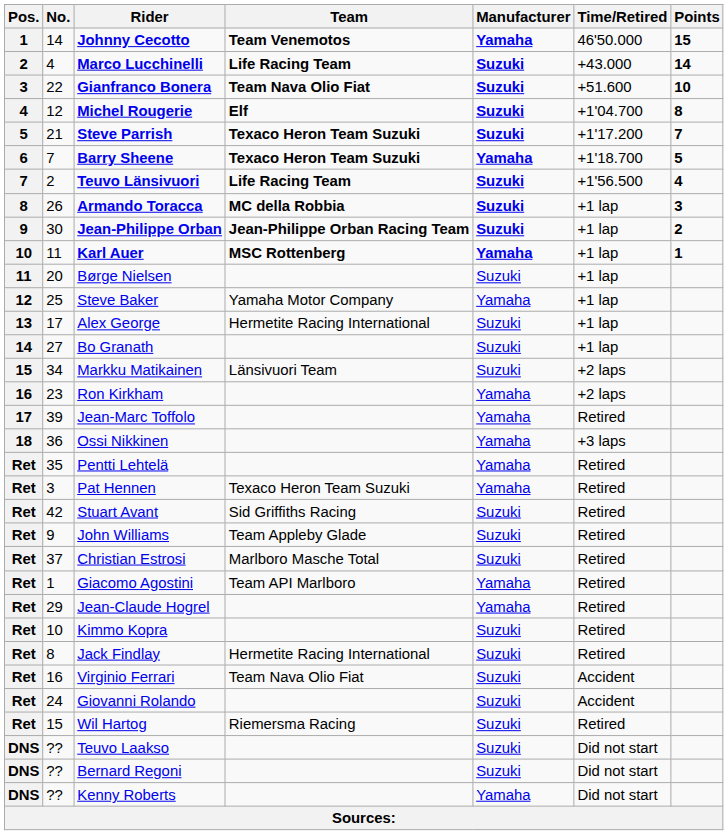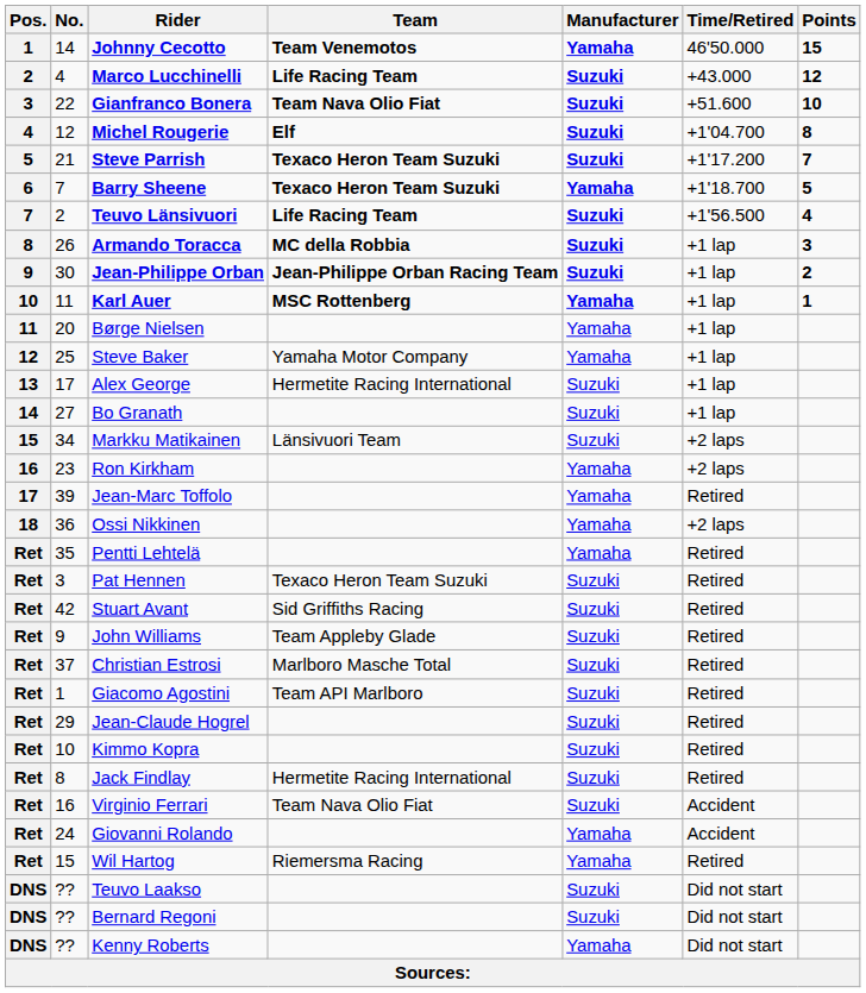 <table class="wikitable" style="font-size: 95%;">
 <tr>
 <th>Pos.</th>
 <th>No.</th>
 <th>Rider</th>
 <th>Team</th>
 <th>Manufacturer</th>
 <th>Time/Retired</th>
 <th>Points</th>
 </tr>
 <tr>
 <th>1</th>
 <td>14</td>
 <td> <strong><a href='#'>Johnny Cecotto</a></strong></td>
 <td><strong>Team Venemotos</strong></td>
 <td><strong><a href='#'>Yamaha</a></strong></td>
 <td>46'50.000</td>
 <td><strong>15</strong></td>
 </tr>
 <tr>
 <th>2</th>
 <td>4</td>
 <td> <strong><a href='#'>Marco Lucchinelli</a></strong></td>
 <td><strong>Life Racing Team</strong></td>
 <td><strong><a href='#'>Suzuki</a></strong></td>
 <td>+43.000</td>
-<td><strong>14</strong></td>
+<td><strong>12</strong></td>
 </tr>
 <tr>
 <th>3</th>
 <td>22</td>
 <td> <strong><a href='#'>Gianfranco Bonera</a></strong></td>
 <td><strong>Team Nava Olio Fiat</strong></td>
 <td><strong><a href='#'>Suzuki</a></strong></td>
 <td>+51.600</td>
 <td><strong>10</strong></td>
 </tr>
 <tr>
 <th>4</th>
 <td>12</td>
 <td> <strong><a href='#'>Michel Rougerie</a></strong></td>
 <td><strong>Elf</strong></td>
 <td><strong><a href='#'>Suzuki</a></strong></td>
 <td>+1'04.700</td>
 <td><strong>8</strong></td>
 </tr>
 <tr>
 <th>5</th>
 <td>21</td>
 <td> <strong><a href='#'>Steve Parrish</a></strong></td>
 <td><strong>Texaco Heron Team Suzuki</strong></td>
 <td><strong><a href='#'>Suzuki</a></strong></td>
 <td>+1'17.200</td>
 <td><strong>7</strong></td>
 </tr>
 <tr>
 <th>6</th>
 <td>7</td>
 <td> <strong><a href='#'>Barry Sheene</a></strong></td>
 <td><strong>Texaco Heron Team Suzuki</strong></td>
 <td><strong><a href='#'>Yamaha</a></strong></td>
 <td>+1'18.700</td>
 <td><strong>5</strong></td>
 </tr>
 <tr>
 <th>7</th>
 <td>2</td>
 <td> <strong><a href='#'>Teuvo Länsivuori</a></strong></td>
 <td><strong>Life Racing Team</strong></td>
 <td><strong><a href='#'>Suzuki</a></strong></td>
 <td>+1'56.500</td>
 <td><strong>4</strong></td>
 </tr>
 <tr>
 <th>8</th>
 <td>26</td>
 <td> <strong><a href='#'>Armando Toracca</a></strong></td>
 <td><strong>MC della Robbia</strong></td>
 <td><strong><a href='#'>Suzuki</a></strong></td>
 <td>+1 lap</td>
 <td><strong>3</strong></td>
 </tr>
 <tr>
 <th>9</th>
 <td>30</td>
 <td> <strong><a href='#'>Jean-Philippe Orban</a></strong></td>
 <td><strong>Jean-Philippe Orban Racing Team</strong></td>
 <td><strong><a href='#'>Suzuki</a></strong></td>
 <td>+1 lap</td>
 <td><strong>2</strong></td>
 </tr>
 <tr>
 <th>10</th>
 <td>11</td>
 <td> <strong><a href='#'>Karl Auer</a></strong></td>
 <td><strong>MSC Rottenberg</strong></td>
 <td><strong><a href='#'>Yamaha</a></strong></td>
 <td>+1 lap</td>
 <td><strong>1</strong></td>
 </tr>
 <tr>
 <th>11</th>
 <td>20</td>
 <td> <a href='#'>Børge Nielsen</a></td>
 <td></td>
-<td><a href='#'>Suzuki</a></td>
+<td><a href='#'>Yamaha</a></td>
 <td>+1 lap</td>
 <td></td>
 </tr>
 <tr>
 <th>12</th>
 <td>25</td>
 <td> <a href='#'>Steve Baker</a></td>
 <td>Yamaha Motor Company</td>
 <td><a href='#'>Yamaha</a></td>
 <td>+1 lap</td>
 <td></td>
 </tr>
 <tr>
 <th>13</th>
 <td>17</td>
 <td> <a href='#'>Alex George</a></td>
 <td>Hermetite Racing International</td>
 <td><a href='#'>Suzuki</a></td>
 <td>+1 lap</td>
 <td></td>
 </tr>
 <tr>
 <th>14</th>
 <td>27</td>
 <td> <a href='#'>Bo Granath</a></td>
 <td></td>
 <td><a href='#'>Suzuki</a></td>
 <td>+1 lap</td>
 <td></td>
 </tr>
 <tr>
 <th>15</th>
 <td>34</td>
 <td> <a href='#'>Markku Matikainen</a></td>
 <td>Länsivuori Team</td>
 <td><a href='#'>Suzuki</a></td>
 <td>+2 laps</td>
 <td></td>
 </tr>
 <tr>
 <th>16</th>
 <td>23</td>
 <td> <a href='#'>Ron Kirkham</a></td>
 <td></td>
 <td><a href='#'>Yamaha</a></td>
 <td>+2 laps</td>
 <td></td>
 </tr>
 <tr>
 <th>17</th>
 <td>39</td>
 <td> <a href='#'>Jean-Marc Toffolo</a></td>
 <td></td>
 <td><a href='#'>Yamaha</a></td>
 <td>Retired</td>
 <td></td>
 </tr>
 <tr>
 <th>18</th>
 <td>36</td>
 <td> <a href='#'>Ossi Nikkinen</a></td>
 <td></td>
 <td><a href='#'>Yamaha</a></td>
-<td>+3 laps</td>
+<td>+2 laps</td>
 <td></td>
 </tr>
 <tr>
 <th>Ret</th>
 <td>35</td>
 <td> <a href='#'>Pentti Lehtelä</a></td>
 <td></td>
 <td><a href='#'>Yamaha</a></td>
 <td>Retired</td>
 <td></td>
 </tr>
 <tr>
 <th>Ret</th>
 <td>3</td>
 <td> <a href='#'>Pat Hennen</a></td>
 <td>Texaco Heron Team Suzuki</td>
-<td><a href='#'>Yamaha</a></td>
+<td><a href='#'>Suzuki</a></td>
 <td>Retired</td>
 <td></td>
 </tr>
 <tr>
 <th>Ret</th>
 <td>42</td>
 <td> <a href='#'>Stuart Avant</a></td>
 <td>Sid Griffiths Racing</td>
 <td><a href='#'>Suzuki</a></td>
 <td>Retired</td>
 <td></td>
 </tr>
 <tr>
 <th>Ret</th>
 <td>9</td>
 <td> <a href='#'>John Williams</a></td>
 <td>Team Appleby Glade</td>
 <td><a href='#'>Suzuki</a></td>
 <td>Retired</td>
 <td></td>
 </tr>
 <tr>
 <th>Ret</th>
 <td>37</td>
 <td> <a href='#'>Christian Estrosi</a></td>
 <td>Marlboro Masche Total</td>
 <td><a href='#'>Suzuki</a></td>
 <td>Retired</td>
 <td></td>
 </tr>
 <tr>
 <th>Ret</th>
 <td>1</td>
 <td> <a href='#'>Giacomo Agostini</a></td>
 <td>Team API Marlboro</td>
-<td><a href='#'>Yamaha</a></td>
+<td><a href='#'>Suzuki</a></td>
 <td>Retired</td>
 <td></td>
 </tr>
 <tr>
 <th>Ret</th>
 <td>29</td>
 <td> <a href='#'>Jean-Claude Hogrel</a></td>
 <td></td>
-<td><a href='#'>Yamaha</a></td>
+<td><a href='#'>Suzuki</a></td>
 <td>Retired</td>
 <td></td>
 </tr>
 <tr>
 <th>Ret</th>
 <td>10</td>
 <td> <a href='#'>Kimmo Kopra</a></td>
 <td></td>
 <td><a href='#'>Suzuki</a></td>
 <td>Retired</td>
 <td></td>
 </tr>
 <tr>
 <th>Ret</th>
 <td>8</td>
 <td> <a href='#'>Jack Findlay</a></td>
 <td>Hermetite Racing International</td>
 <td><a href='#'>Suzuki</a></td>
 <td>Retired</td>
 <td></td>
 </tr>
 <tr>
 <th>Ret</th>
 <td>16</td>
 <td> <a href='#'>Virginio Ferrari</a></td>
 <td>Team Nava Olio Fiat</td>
 <td><a href='#'>Suzuki</a></td>
 <td>Accident</td>
 <td></td>
 </tr>
 <tr>
 <th>Ret</th>
 <td>24</td>
 <td> <a href='#'>Giovanni Rolando</a></td>
 <td></td>
-<td><a href='#'>Suzuki</a></td>
+<td><a href='#'>Yamaha</a></td>
 <td>Accident</td>
 <td></td>
 </tr>
 <tr>
 <th>Ret</th>
 <td>15</td>
 <td> <a href='#'>Wil Hartog</a></td>
 <td>Riemersma Racing</td>
-<td><a href='#'>Suzuki</a></td>
+<td><a href='#'>Yamaha</a></td>
 <td>Retired</td>
 <td></td>
 </tr>
 <tr>
 <th>DNS</th>
 <td>??</td>
 <td> <a href='#'>Teuvo Laakso</a></td>
 <td></td>
 <td><a href='#'>Suzuki</a></td>
 <td>Did not start</td>
 <td></td>
 </tr>
 <tr>
 <th>DNS</th>
 <td>??</td>
 <td> <a href='#'>Bernard Regoni</a></td>
 <td></td>
 <td><a href='#'>Suzuki</a></td>
 <td>Did not start</td>
 <td></td>
 </tr>
 <tr>
 <th>DNS</th>
 <td>??</td>
 <td> <a href='#'>Kenny Roberts</a></td>
 <td></td>
 <td><a href='#'>Yamaha</a></td>
 <td>Did not start</td>
 <td></td>
 </tr>
 <tr>
 <th colspan=9>Sources: </th>
 </tr>
 </table>
